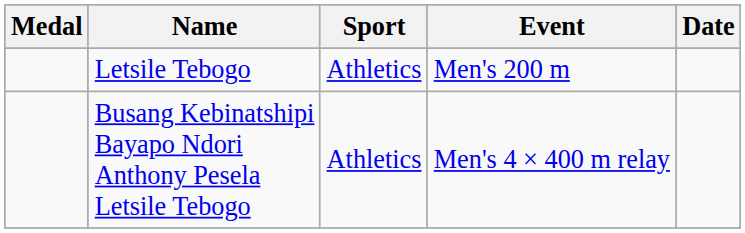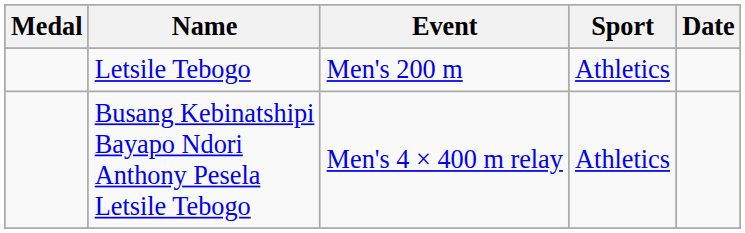 <table class="wikitable sortable" style="font-size: 95%;">
 <tr>
 <th>Medal</th>
 <th>Name</th>
+<th>Event</th>
 <th>Sport</th>
-<th>Event</th>
 <th>Date</th>
 </tr>
 <tr>
 <td></td>
 <td><a href='#'>Letsile Tebogo</a></td>
+<td><a href='#'>Men's 200 m</a></td>
 <td><a href='#'>Athletics</a></td>
-<td><a href='#'>Men's 200 m</a></td>
 <td></td>
 </tr>
 <tr>
 <td></td>
 <td><a href='#'>Busang Kebinatshipi</a><br><a href='#'>Bayapo Ndori</a><br><a href='#'>Anthony Pesela</a><br><a href='#'>Letsile Tebogo</a></td>
+<td><a href='#'>Men's 4 × 400 m relay</a></td>
 <td><a href='#'>Athletics</a></td>
-<td><a href='#'>Men's 4 × 400 m relay</a></td>
 <td></td>
 </tr>
 </table>
